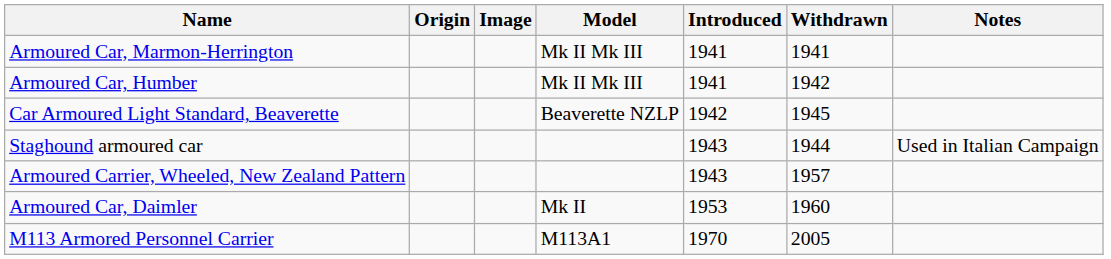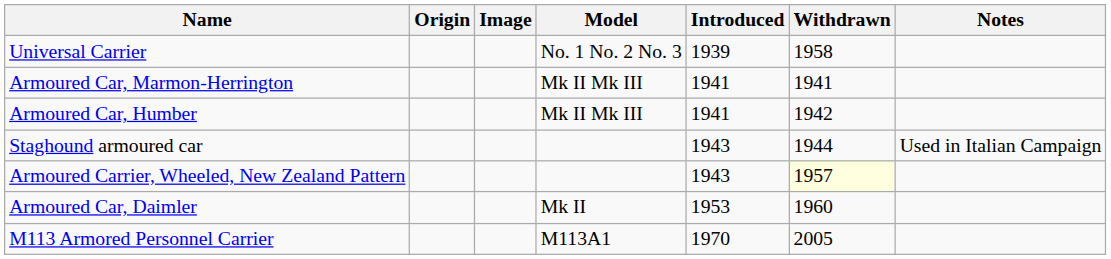 <table class="wikitable">
 <tr>
 <th>Name</th>
 <th>Origin</th>
 <th>Image</th>
 <th>Model</th>
 <th>Introduced</th>
 <th>Withdrawn</th>
 <th>Notes</th>
+</tr>
+<tr>
+<td><a href='#'>Universal Carrier</a></td>
+<td></td>
+<td></td>
+<td>No. 1 No. 2 No. 3</td>
+<td>1939</td>
+<td>1958</td>
+<td></td>
 </tr>
 <tr>
 <td><a href='#'>Armoured Car, Marmon-Herrington</a></td>
 <td></td>
 <td></td>
 <td>Mk II Mk III</td>
 <td>1941</td>
 <td>1941</td>
 <td></td>
 </tr>
 <tr>
 <td><a href='#'>Armoured Car, Humber</a></td>
 <td></td>
 <td></td>
 <td>Mk II Mk III</td>
 <td>1941</td>
 <td>1942</td>
 <td></td>
 </tr>
 <tr>
-<td><a href='#'>Car Armoured Light Standard, Beaverette</a></td>
-<td></td>
-<td></td>
-<td>Beaverette NZLP</td>
-<td>1942</td>
-<td>1945</td>
-<td></td>
-</tr>
-<tr>
 <td><a href='#'>Staghound</a> armoured car</td>
 <td></td>
 <td></td>
 <td></td>
 <td>1943</td>
 <td>1944</td>
 <td>Used in Italian Campaign</td>
 </tr>
 <tr>
 <td><a href='#'>Armoured Carrier, Wheeled, New Zealand Pattern</a></td>
 <td></td>
 <td></td>
 <td></td>
 <td>1943</td>
-<td>1957</td>
+<td style="background: lightyellow;">1957</td>
 <td></td>
 </tr>
 <tr>
 <td><a href='#'>Armoured Car, Daimler</a></td>
 <td></td>
 <td></td>
 <td>Mk II</td>
 <td>1953</td>
 <td>1960</td>
 <td></td>
 </tr>
 <tr>
 <td><a href='#'>M113 Armored Personnel Carrier</a></td>
 <td></td>
 <td></td>
 <td>M113A1</td>
 <td>1970</td>
 <td>2005</td>
 <td></td>
 </tr>
 </table>
